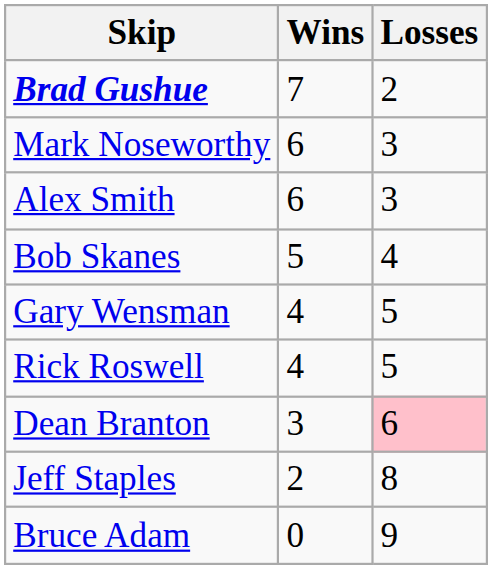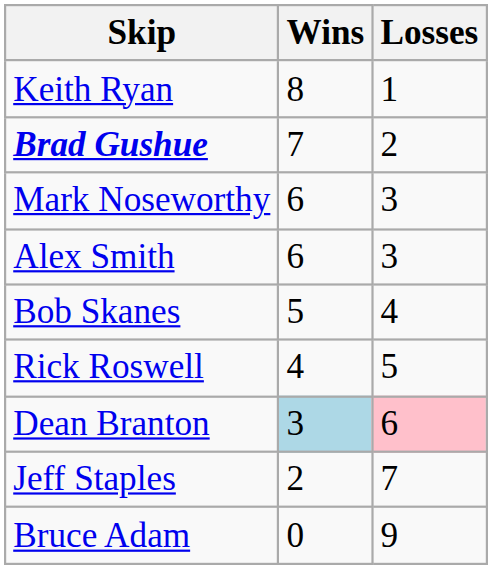 <table class="wikitable">
 <tr>
 <th>Skip</th>
 <th>Wins</th>
 <th>Losses</th>
+</tr>
+<tr>
+<td><a href='#'>Keith Ryan</a></td>
+<td>8</td>
+<td>1</td>
 </tr>
 <tr>
 <td><strong><em><a href='#'>Brad Gushue</a></em></strong></td>
 <td>7</td>
 <td>2</td>
 </tr>
 <tr>
 <td><a href='#'>Mark Noseworthy</a></td>
 <td>6</td>
 <td>3</td>
 </tr>
 <tr>
 <td><a href='#'>Alex Smith</a></td>
 <td>6</td>
 <td>3</td>
 </tr>
 <tr>
 <td><a href='#'>Bob Skanes</a></td>
 <td>5</td>
 <td>4</td>
 </tr>
 <tr>
-<td><a href='#'>Gary Wensman</a></td>
-<td>4</td>
-<td>5</td>
-</tr>
-<tr>
 <td><a href='#'>Rick Roswell</a></td>
 <td>4</td>
 <td>5</td>
 </tr>
 <tr>
 <td><a href='#'>Dean Branton</a></td>
-<td>3</td>
+<td style="background: lightblue;">3</td>
 <td style="background: pink;">6</td>
 </tr>
 <tr>
 <td><a href='#'>Jeff Staples</a></td>
 <td>2</td>
-<td>8</td>
+<td>7</td>
 </tr>
 <tr>
 <td><a href='#'>Bruce Adam</a></td>
 <td>0</td>
 <td>9</td>
 </tr>
 </table>
